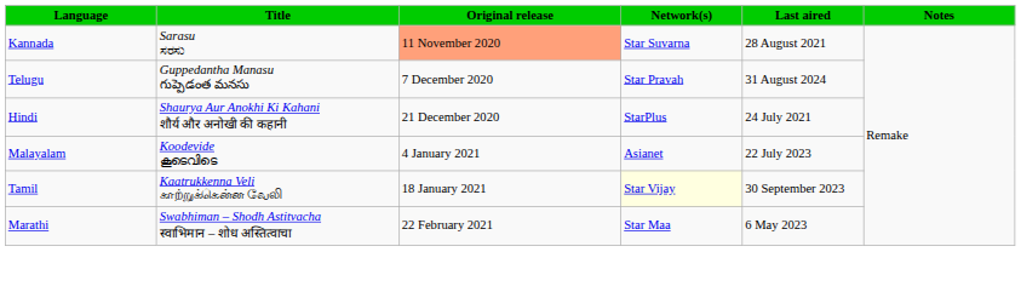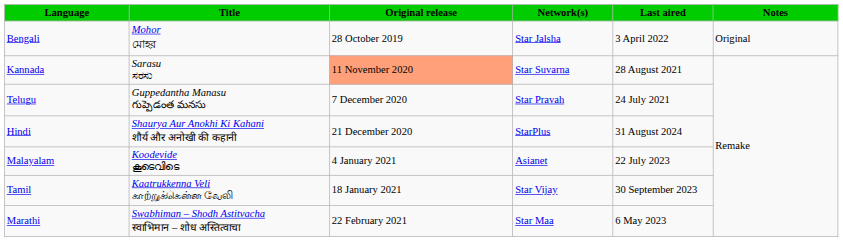 <table class="wikitable" style="width:100%">
 <tr>
 <th style="background:#00cc00; width:15%;">Language</th>
 <th style="background:#00cc00; width:24%;">Title</th>
 <th style="background:#00cc00; width:22%;">Original release</th>
 <th style="background:#00cc00; width:12%;">Network(s)</th>
 <th style="background:#00cc00; width:12%;">Last aired</th>
 <th style="background:#00cc00; width:24%;">Notes</th>
+</tr>
+<tr>
+<td><a href='#'>Bengali</a></td>
+<td><em><a href='#'>Mohor</a></em> <br> মোহর</td>
+<td>28 October 2019</td>
+<td><a href='#'>Star Jalsha</a></td>
+<td>3 April 2022</td>
+<td>Original</td>
 </tr>
 <tr>
 <td><a href='#'>Kannada</a></td>
 <td><em>Sarasu</em> <br> ಸರಸು</td>
 <td style="background: lightsalmon;">11 November 2020</td>
 <td><a href='#'>Star Suvarna</a></td>
 <td>28 August 2021</td>
 <td rowspan="6">Remake</td>
 </tr>
 <tr>
 <td><a href='#'>Telugu</a></td>
 <td><em>Guppedantha Manasu</em> <br> గుప్పెడంత మనసు</td>
 <td>7 December 2020</td>
 <td><a href='#'>Star Pravah</a></td>
-<td>31 August 2024</td>
+<td>24 July 2021</td>
 </tr>
 <tr>
 <td><a href='#'>Hindi</a></td>
 <td><em><a href='#'>Shaurya Aur Anokhi Ki Kahani</a></em> <br> शौर्य और अनोखी की कहानी</td>
 <td>21 December 2020</td>
 <td><a href='#'>StarPlus</a></td>
-<td>24 July 2021</td>
+<td>31 August 2024</td>
 </tr>
 <tr>
 <td><a href='#'>Malayalam</a></td>
 <td><em><a href='#'>Koodevide</a></em> <br> കൂടെവിടെ</td>
 <td>4 January 2021</td>
 <td><a href='#'>Asianet</a></td>
 <td>22 July 2023</td>
 </tr>
 <tr>
 <td><a href='#'>Tamil</a></td>
 <td><em><a href='#'>Kaatrukkenna Veli</a></em> <br> காற்றுக்கென்ன வேலி</td>
 <td>18 January 2021</td>
-<td style="background: lightyellow;"><a href='#'>Star Vijay</a></td>
+<td><a href='#'>Star Vijay</a></td>
 <td>30 September 2023</td>
 </tr>
 <tr>
 <td><a href='#'>Marathi</a></td>
 <td><em><a href='#'>Swabhiman – Shodh Astitvacha</a></em> <br> स्वाभिमान – शोध अस्तित्वाचा</td>
 <td>22 February 2021</td>
 <td><a href='#'>Star Maa</a></td>
 <td>6 May 2023</td>
 </tr>
 </table>
